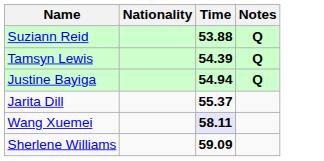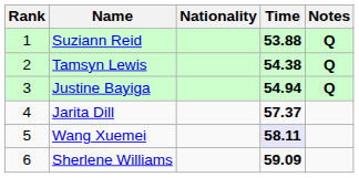 <table class="wikitable sortable" style="text-align:center">
 <tr>
+<th>Rank</th>
 <th>Name</th>
 <th>Nationality</th>
 <th>Time</th>
 <th>Notes</th>
 </tr>
 <tr bgcolor=ccffcc>
+<td>1</td>
 <td align=left><a href='#'>Suziann Reid</a></td>
 <td align=left></td>
 <td><strong>53.88</strong></td>
 <td><strong>Q</strong></td>
 </tr>
 <tr bgcolor=ccffcc>
+<td>2</td>
 <td align=left><a href='#'>Tamsyn Lewis</a></td>
 <td align=left></td>
-<td><strong>54.39</strong></td>
+<td><strong>54.38</strong></td>
 <td><strong>Q</strong></td>
 </tr>
 <tr bgcolor=ccffcc>
+<td>3</td>
 <td align=left><a href='#'>Justine Bayiga</a></td>
 <td align=left></td>
 <td><strong>54.94</strong></td>
 <td><strong>Q</strong></td>
 </tr>
 <tr>
+<td>4</td>
 <td align=left><a href='#'>Jarita Dill</a></td>
 <td align=left></td>
-<td><strong>55.37</strong></td>
+<td><strong>57.37</strong></td>
 <td></td>
 </tr>
 <tr>
+<td>5</td>
 <td align=left><a href='#'>Wang Xuemei</a></td>
 <td align=left></td>
 <td style="background: lavender;"><strong>58.11</strong></td>
 <td></td>
 </tr>
 <tr>
+<td>6</td>
 <td align=left><a href='#'>Sherlene Williams</a></td>
 <td align=left></td>
 <td><strong>59.09</strong></td>
 <td></td>
 </tr>
 </table>
